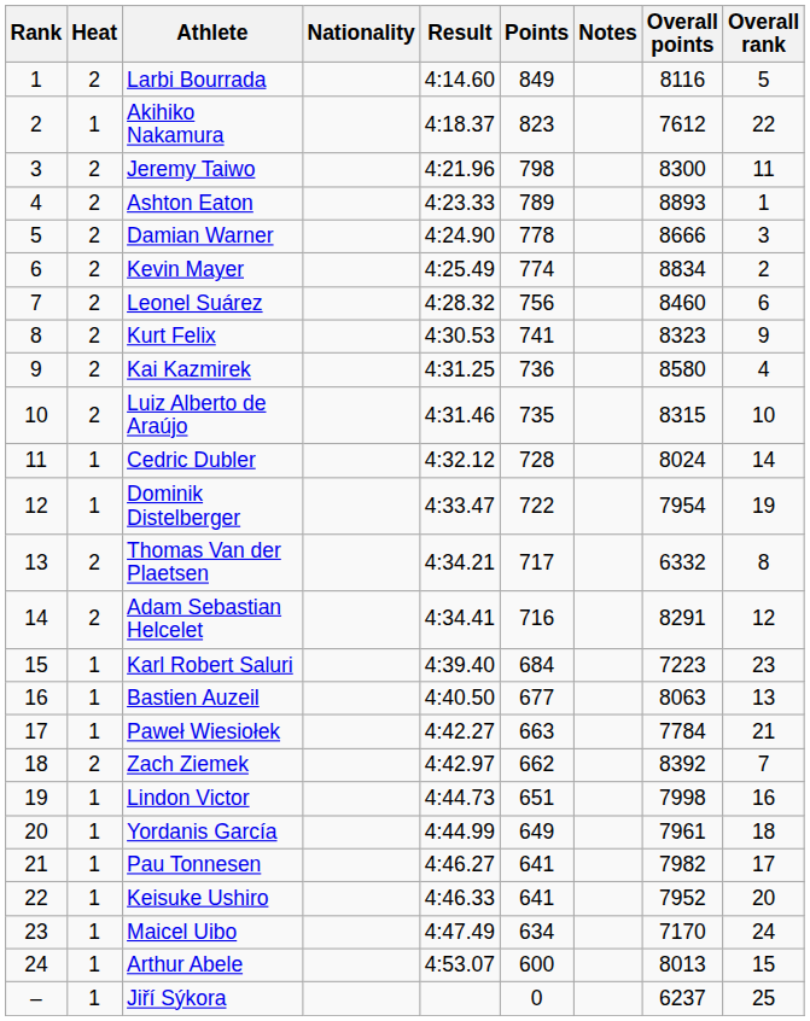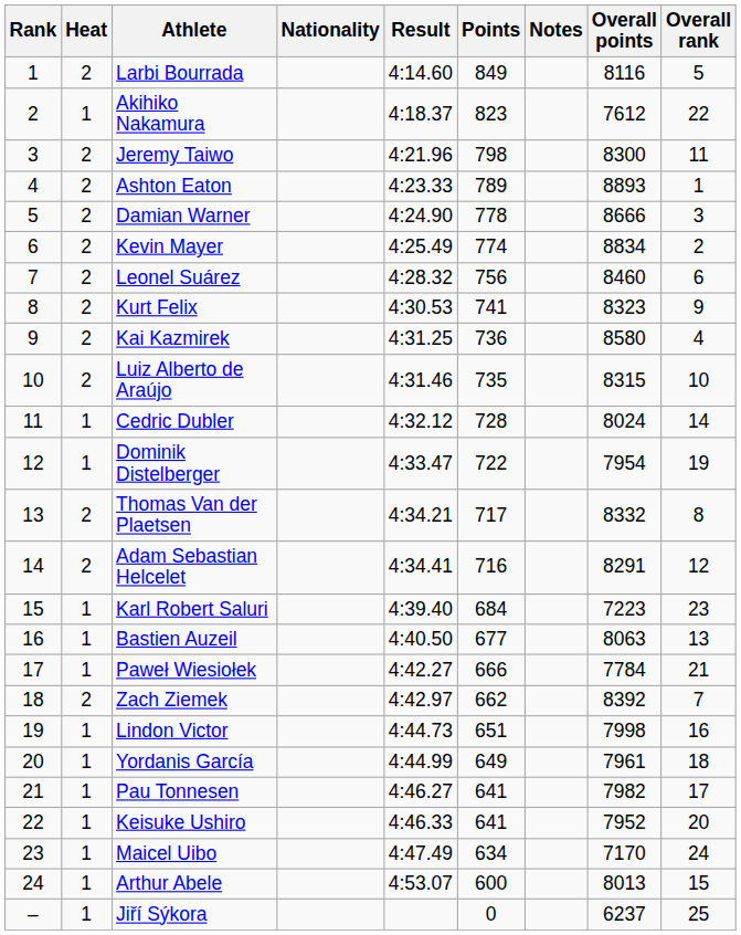 <table style="text-align:center" class="wikitable sortable">
 <tr>
 <th>Rank</th>
 <th>Heat</th>
 <th>Athlete</th>
 <th>Nationality</th>
 <th>Result</th>
 <th>Points</th>
 <th>Notes</th>
 <th>Overall<br>points</th>
 <th>Overall<br>rank</th>
 </tr>
 <tr>
 <td>1</td>
 <td>2</td>
 <td align=left><a href='#'>Larbi Bourrada</a></td>
 <td align=left></td>
 <td>4:14.60</td>
 <td>849</td>
 <td></td>
 <td>8116</td>
 <td>5</td>
 </tr>
 <tr>
 <td>2</td>
 <td>1</td>
 <td align=left><a href='#'>Akihiko Nakamura</a></td>
 <td align=left></td>
 <td>4:18.37</td>
 <td>823</td>
 <td></td>
 <td>7612</td>
 <td>22</td>
 </tr>
 <tr>
 <td>3</td>
 <td>2</td>
 <td align=left><a href='#'>Jeremy Taiwo</a></td>
 <td align=left></td>
 <td>4:21.96</td>
 <td>798</td>
 <td></td>
 <td>8300</td>
 <td>11</td>
 </tr>
 <tr>
 <td>4</td>
 <td>2</td>
 <td align=left><a href='#'>Ashton Eaton</a></td>
 <td align=left></td>
 <td>4:23.33</td>
 <td>789</td>
 <td></td>
 <td>8893</td>
 <td>1</td>
 </tr>
 <tr>
 <td>5</td>
 <td>2</td>
 <td align=left><a href='#'>Damian Warner</a></td>
 <td align=left></td>
 <td>4:24.90</td>
 <td>778</td>
 <td></td>
 <td>8666</td>
 <td>3</td>
 </tr>
 <tr>
 <td>6</td>
 <td>2</td>
 <td align=left><a href='#'>Kevin Mayer</a></td>
 <td align=left></td>
 <td>4:25.49</td>
 <td>774</td>
 <td></td>
 <td>8834</td>
 <td>2</td>
 </tr>
 <tr>
 <td>7</td>
 <td>2</td>
 <td align=left><a href='#'>Leonel Suárez</a></td>
 <td align=left></td>
 <td>4:28.32</td>
 <td>756</td>
 <td></td>
 <td>8460</td>
 <td>6</td>
 </tr>
 <tr>
 <td>8</td>
 <td>2</td>
 <td align=left><a href='#'>Kurt Felix</a></td>
 <td align=left></td>
 <td>4:30.53</td>
 <td>741</td>
 <td></td>
 <td>8323</td>
 <td>9</td>
 </tr>
 <tr>
 <td>9</td>
 <td>2</td>
 <td align=left><a href='#'>Kai Kazmirek</a></td>
 <td align=left></td>
 <td>4:31.25</td>
 <td>736</td>
 <td></td>
 <td>8580</td>
 <td>4</td>
 </tr>
 <tr>
 <td>10</td>
 <td>2</td>
 <td align=left><a href='#'>Luiz Alberto de Araújo</a></td>
 <td align=left></td>
 <td>4:31.46</td>
 <td>735</td>
 <td></td>
 <td>8315</td>
 <td>10</td>
 </tr>
 <tr>
 <td>11</td>
 <td>1</td>
 <td align=left><a href='#'>Cedric Dubler</a></td>
 <td align=left></td>
 <td>4:32.12</td>
 <td>728</td>
 <td></td>
 <td>8024</td>
 <td>14</td>
 </tr>
 <tr>
 <td>12</td>
 <td>1</td>
 <td align=left><a href='#'>Dominik Distelberger</a></td>
 <td align=left></td>
 <td>4:33.47</td>
 <td>722</td>
 <td></td>
 <td>7954</td>
 <td>19</td>
 </tr>
 <tr>
 <td>13</td>
 <td>2</td>
 <td align=left><a href='#'>Thomas Van der Plaetsen</a></td>
 <td align=left></td>
 <td>4:34.21</td>
 <td>717</td>
 <td></td>
-<td>6332</td>
+<td>8332</td>
 <td>8</td>
 </tr>
 <tr>
 <td>14</td>
 <td>2</td>
 <td align=left><a href='#'>Adam Sebastian Helcelet</a></td>
 <td align=left></td>
 <td>4:34.41</td>
 <td>716</td>
 <td></td>
 <td>8291</td>
 <td>12</td>
 </tr>
 <tr>
 <td>15</td>
 <td>1</td>
 <td align=left><a href='#'>Karl Robert Saluri</a></td>
 <td align=left></td>
 <td>4:39.40</td>
 <td>684</td>
 <td></td>
 <td>7223</td>
 <td>23</td>
 </tr>
 <tr>
 <td>16</td>
 <td>1</td>
 <td align=left><a href='#'>Bastien Auzeil</a></td>
 <td align=left></td>
 <td>4:40.50</td>
 <td>677</td>
 <td></td>
 <td>8063</td>
 <td>13</td>
 </tr>
 <tr>
 <td>17</td>
 <td>1</td>
 <td align=left><a href='#'>Paweł Wiesiołek</a></td>
 <td align=left></td>
 <td>4:42.27</td>
-<td>663</td>
+<td>666</td>
 <td></td>
 <td>7784</td>
 <td>21</td>
 </tr>
 <tr>
 <td>18</td>
 <td>2</td>
 <td align=left><a href='#'>Zach Ziemek</a></td>
 <td align=left></td>
 <td>4:42.97</td>
 <td>662</td>
 <td></td>
 <td>8392</td>
 <td>7</td>
 </tr>
 <tr>
 <td>19</td>
 <td>1</td>
 <td align=left><a href='#'>Lindon Victor</a></td>
 <td align=left></td>
 <td>4:44.73</td>
 <td>651</td>
 <td></td>
 <td>7998</td>
 <td>16</td>
 </tr>
 <tr>
 <td>20</td>
 <td>1</td>
 <td align=left><a href='#'>Yordanis García</a></td>
 <td align=left></td>
 <td>4:44.99</td>
 <td>649</td>
 <td></td>
 <td>7961</td>
 <td>18</td>
 </tr>
 <tr>
 <td>21</td>
 <td>1</td>
 <td align=left><a href='#'>Pau Tonnesen</a></td>
 <td align=left></td>
 <td>4:46.27</td>
 <td>641</td>
 <td></td>
 <td>7982</td>
 <td>17</td>
 </tr>
 <tr>
 <td>22</td>
 <td>1</td>
 <td align=left><a href='#'>Keisuke Ushiro</a></td>
 <td align=left></td>
 <td>4:46.33</td>
 <td>641</td>
 <td></td>
 <td>7952</td>
 <td>20</td>
 </tr>
 <tr>
 <td>23</td>
 <td>1</td>
 <td align=left><a href='#'>Maicel Uibo</a></td>
 <td align=left></td>
 <td>4:47.49</td>
 <td>634</td>
 <td></td>
 <td>7170</td>
 <td>24</td>
 </tr>
 <tr>
 <td>24</td>
 <td>1</td>
 <td align=left><a href='#'>Arthur Abele</a></td>
 <td align=left></td>
 <td>4:53.07</td>
 <td>600</td>
 <td></td>
 <td>8013</td>
 <td>15</td>
 </tr>
 <tr>
 <td>–</td>
 <td>1</td>
 <td align=left><a href='#'>Jiří Sýkora</a></td>
 <td align=left></td>
 <td></td>
 <td>0</td>
 <td></td>
 <td>6237</td>
 <td>25</td>
 </tr>
 </table>
